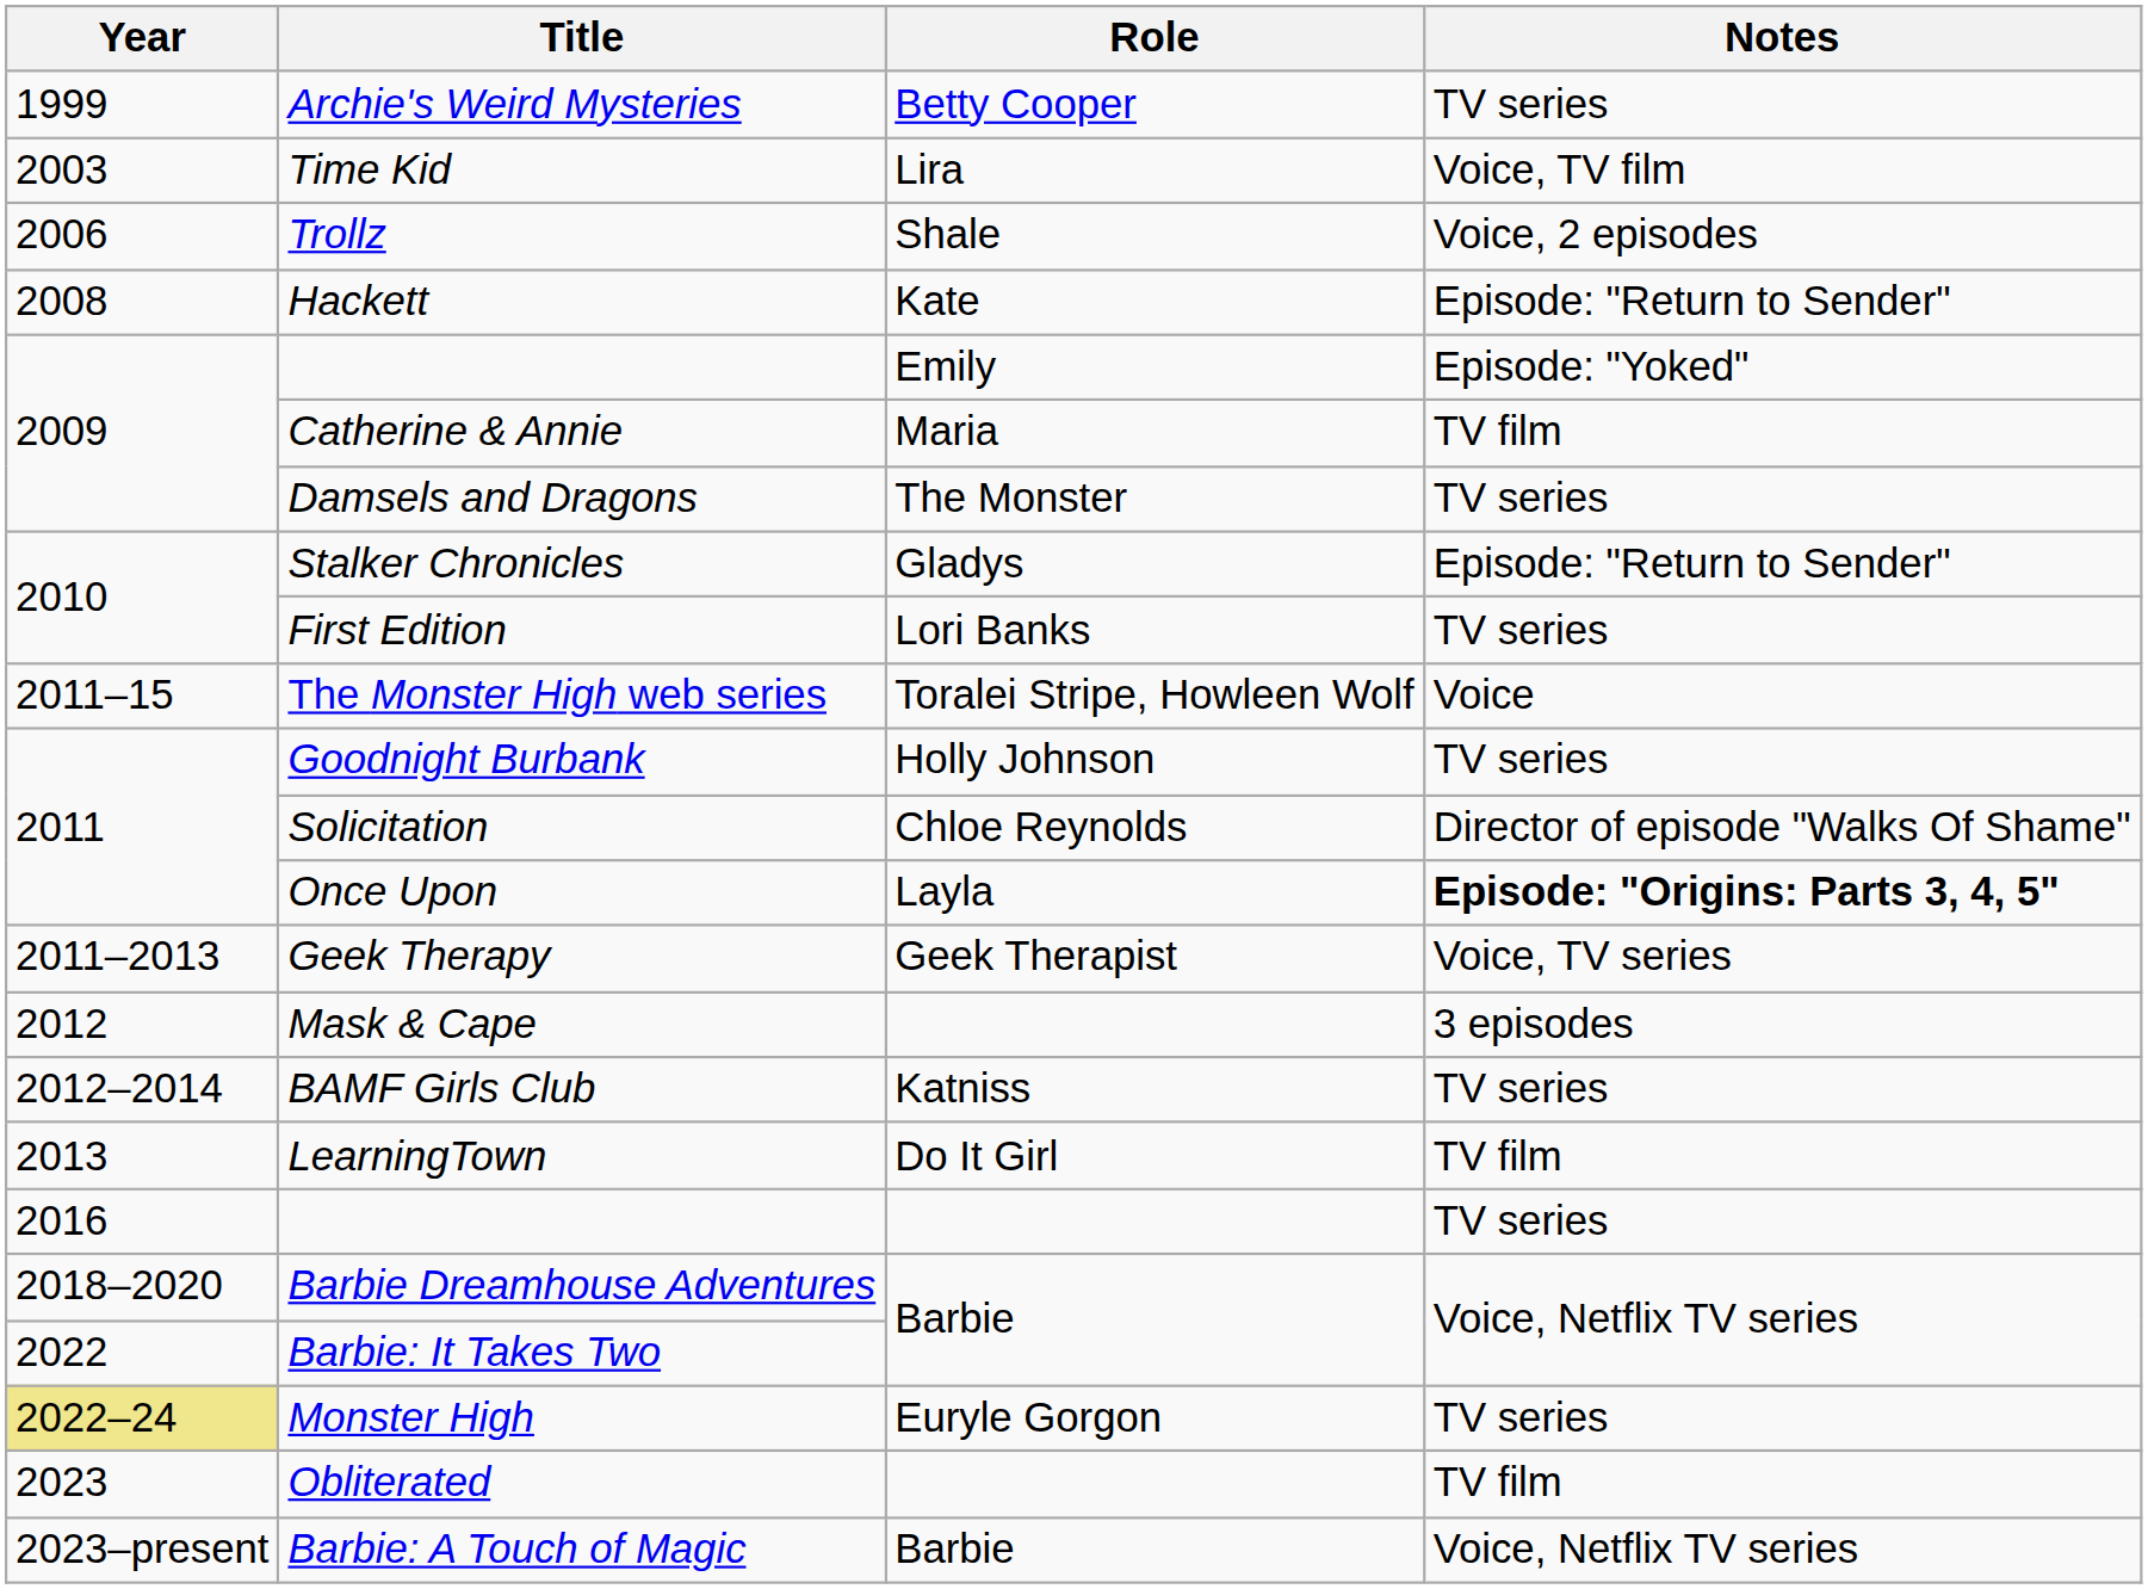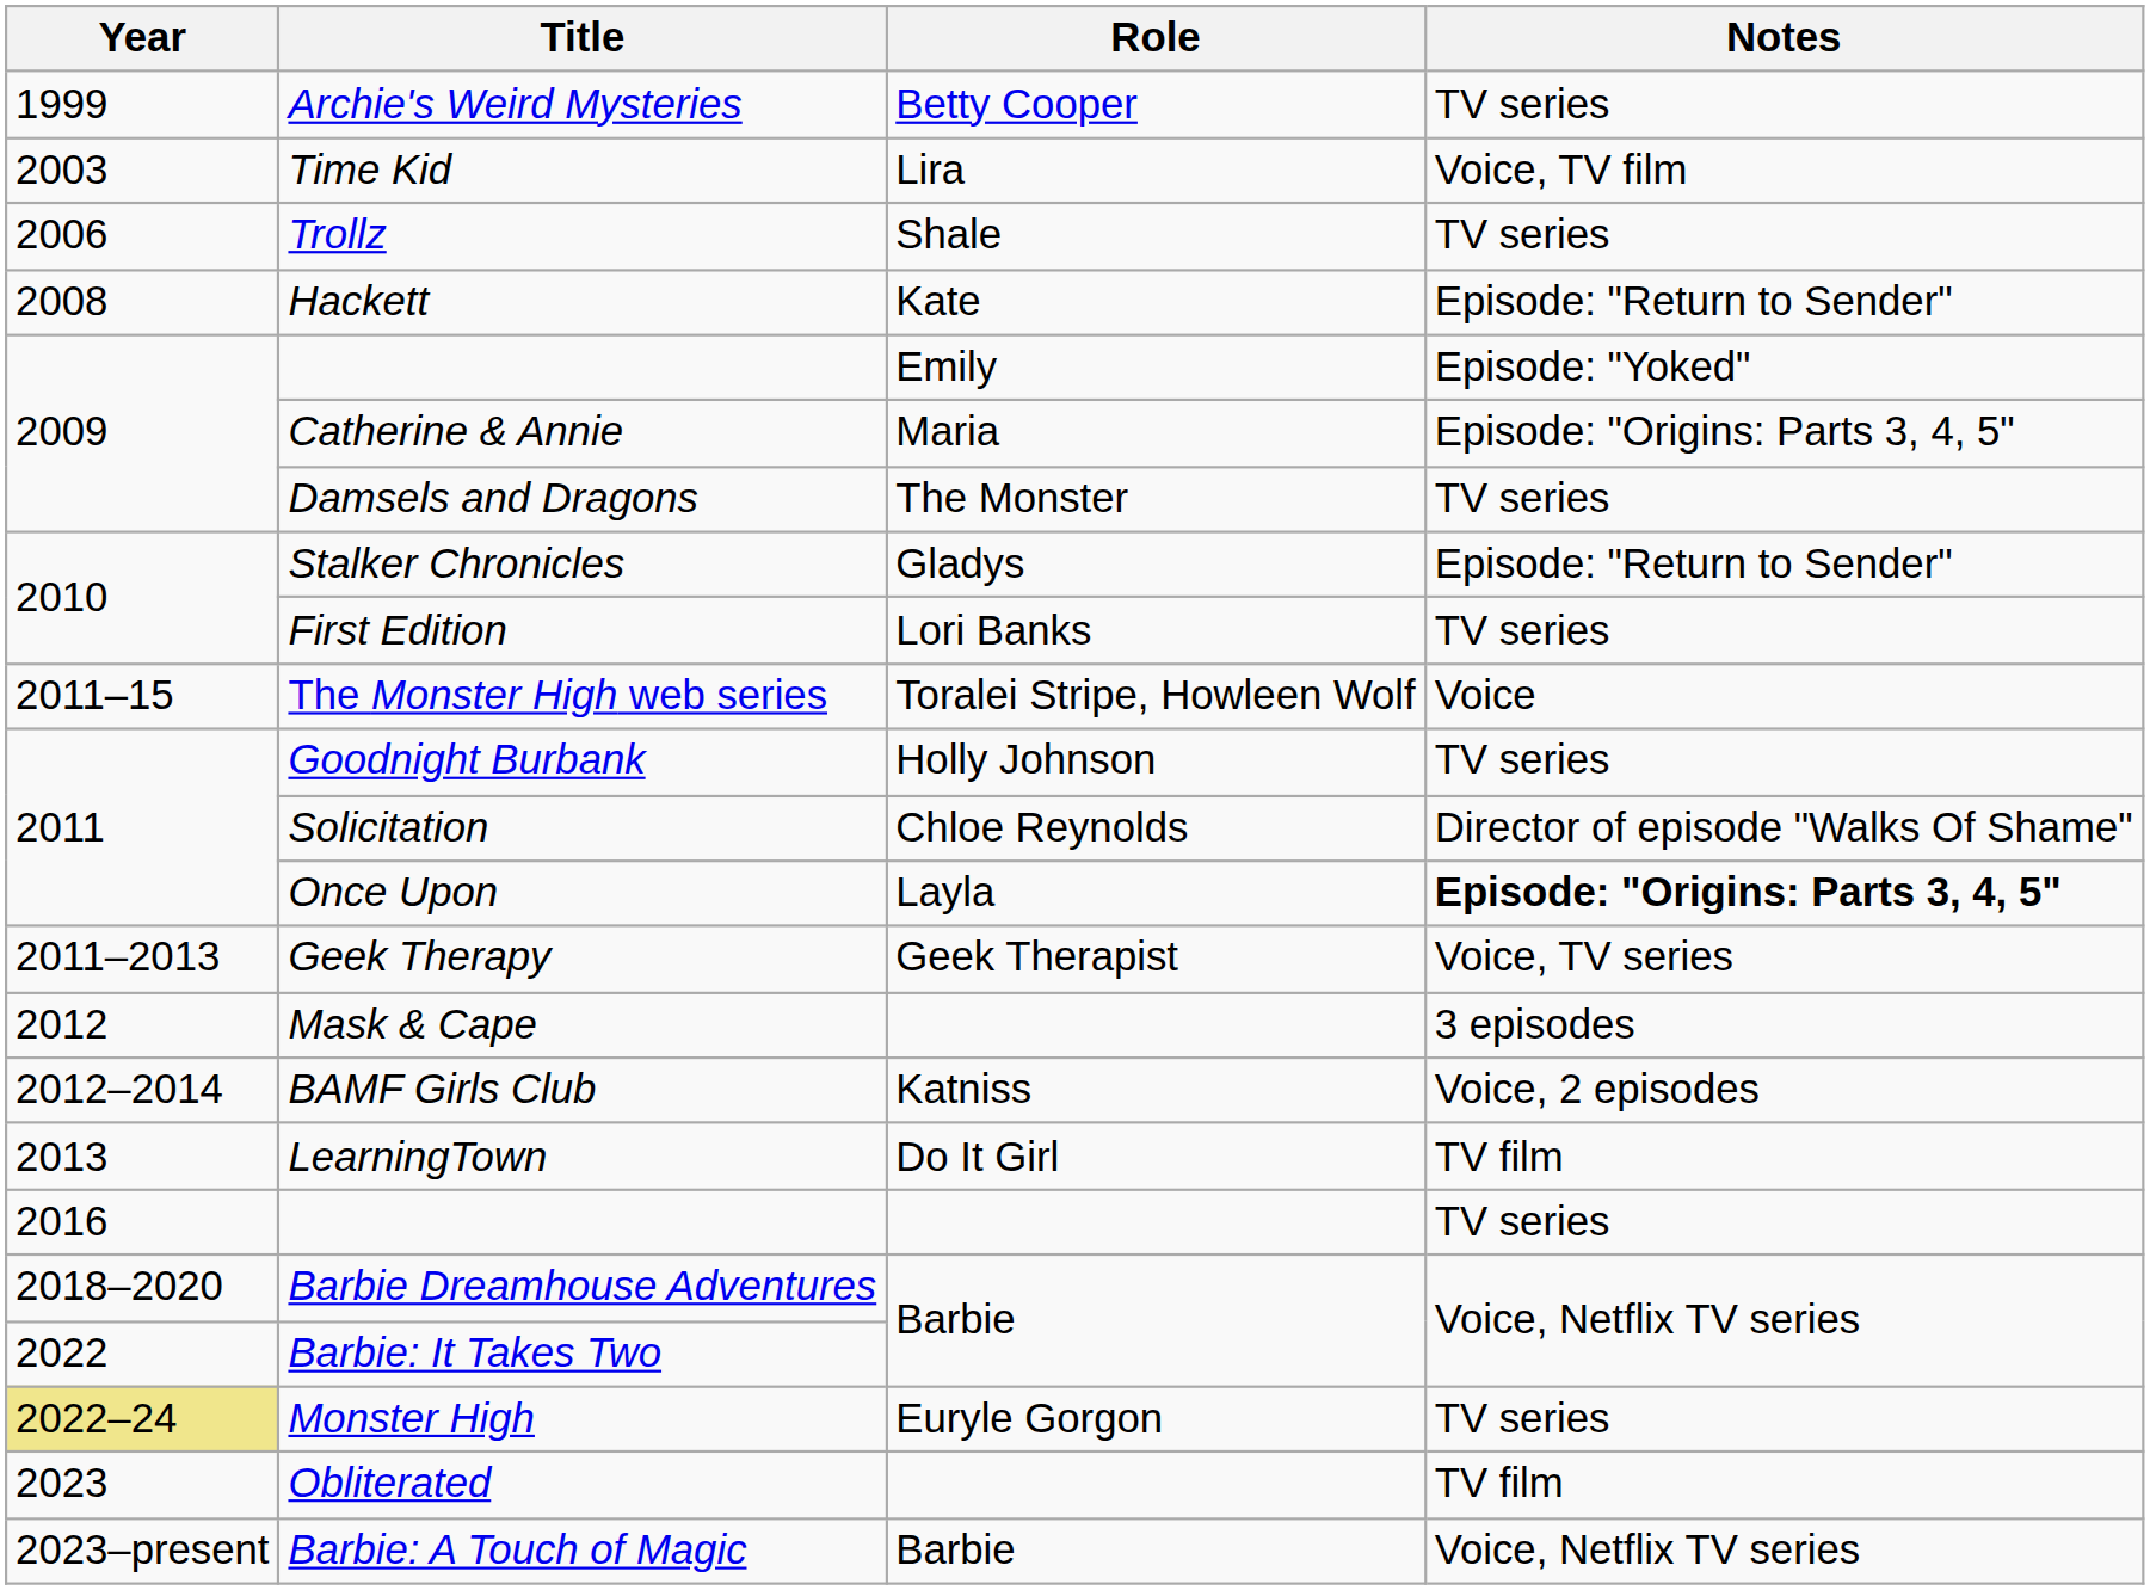 <table class="wikitable sortable">
 <tr>
 <th>Year</th>
 <th>Title</th>
 <th>Role</th>
 <th class="unsortable">Notes</th>
 </tr>
 <tr>
 <td>1999</td>
 <td><em><a href='#'>Archie's Weird Mysteries</a></em></td>
 <td><a href='#'>Betty Cooper</a></td>
 <td>TV series</td>
 </tr>
 <tr>
 <td>2003</td>
 <td><em>Time Kid</em></td>
 <td>Lira</td>
 <td>Voice, TV film</td>
 </tr>
 <tr>
 <td>2006</td>
 <td><em><a href='#'>Trollz</a></em></td>
 <td>Shale</td>
-<td>Voice, 2 episodes</td>
+<td>TV series</td>
 </tr>
 <tr>
 <td>2008</td>
 <td><em>Hackett</em></td>
 <td>Kate</td>
 <td>Episode: "Return to Sender"</td>
 </tr>
 <tr>
 <td rowspan="3">2009</td>
 <td><em></em></td>
 <td>Emily</td>
 <td>Episode: "Yoked"</td>
 </tr>
 <tr>
 <td><em>Catherine & Annie</em></td>
 <td>Maria</td>
-<td>TV film</td>
+<td>Episode: "Origins: Parts 3, 4, 5"</td>
 </tr>
 <tr>
 <td><em>Damsels and Dragons</em></td>
 <td>The Monster</td>
 <td>TV series</td>
 </tr>
 <tr>
 <td rowspan="2">2010</td>
 <td><em>Stalker Chronicles</em></td>
 <td>Gladys</td>
 <td>Episode: "Return to Sender"</td>
 </tr>
 <tr>
 <td><em>First Edition</em></td>
 <td>Lori Banks</td>
 <td>TV series</td>
 </tr>
 <tr>
 <td>2011–15</td>
 <td><a href='#'>The <em>Monster High</em> web series</a></td>
 <td>Toralei Stripe, Howleen Wolf</td>
 <td>Voice</td>
 </tr>
 <tr>
 <td rowspan="3">2011</td>
 <td><em><a href='#'>Goodnight Burbank</a></em></td>
 <td>Holly Johnson</td>
 <td>TV series</td>
 </tr>
 <tr>
 <td><em>Solicitation</em></td>
 <td>Chloe Reynolds</td>
 <td>Director of episode "Walks Of Shame"</td>
 </tr>
 <tr>
 <td><em>Once Upon</em></td>
 <td>Layla</td>
 <td><strong>Episode: "Origins: Parts 3, 4, 5"</strong></td>
 </tr>
 <tr>
 <td>2011–2013</td>
 <td><em>Geek Therapy</em></td>
 <td>Geek Therapist</td>
 <td>Voice, TV series</td>
 </tr>
 <tr>
 <td>2012</td>
 <td><em>Mask & Cape</em></td>
 <td></td>
 <td>3 episodes</td>
 </tr>
 <tr>
 <td>2012–2014</td>
 <td><em>BAMF Girls Club</em></td>
 <td>Katniss</td>
-<td>TV series</td>
+<td>Voice, 2 episodes</td>
 </tr>
 <tr>
 <td>2013</td>
 <td><em>LearningTown</em></td>
 <td>Do It Girl</td>
 <td>TV film</td>
 </tr>
 <tr>
 <td>2016</td>
 <td><em></em></td>
 <td></td>
 <td>TV series</td>
 </tr>
 <tr>
 <td>2018–2020</td>
 <td><em><a href='#'>Barbie Dreamhouse Adventures</a></em></td>
 <td rowspan="2">Barbie</td>
 <td rowspan="2">Voice, Netflix TV series</td>
 </tr>
 <tr>
 <td>2022</td>
 <td><em><a href='#'>Barbie: It Takes Two</a></em></td>
 </tr>
 <tr>
 <td style="background: khaki;">2022–24</td>
 <td><em><a href='#'>Monster High</a></em></td>
 <td>Euryle Gorgon</td>
 <td>TV series</td>
 </tr>
 <tr>
 <td>2023</td>
 <td><em><a href='#'>Obliterated</a></em></td>
 <td></td>
 <td>TV film</td>
 </tr>
 <tr>
 <td>2023–present</td>
 <td><em><a href='#'>Barbie: A Touch of Magic</a></em></td>
 <td>Barbie</td>
 <td>Voice, Netflix TV series</td>
 </tr>
 </table>
